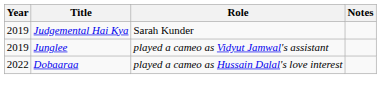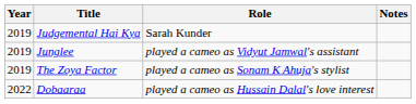 <table class="wikitable">
 <tr>
 <th>Year</th>
 <th>Title</th>
 <th>Role</th>
 <th>Notes</th>
 </tr>
 <tr>
 <td>2019</td>
 <td><a href='#'><em>Judgemental Hai Kya</em></a></td>
 <td>Sarah Kunder</td>
 <td></td>
 </tr>
 <tr>
 <td>2019</td>
 <td><a href='#'><em>Junglee</em></a></td>
 <td><em>played a cameo as <a href='#'>Vidyut Jamwal</a>'s assistant</em></td>
 <td></td>
 </tr>
 <tr>
+<td>2019</td>
+<td><a href='#'><em>The Zoya Factor</em></a></td>
+<td><em>played a cameo as <a href='#'>Sonam K Ahuja</a>'s stylist</em></td>
+<td></td>
+</tr>
+<tr>
 <td>2022</td>
 <td><em><a href='#'>Dobaaraa</a></em></td>
 <td><em>played a cameo as <a href='#'>Hussain Dalal</a>'s love interest</em></td>
 <td></td>
 </tr>
 </table>
